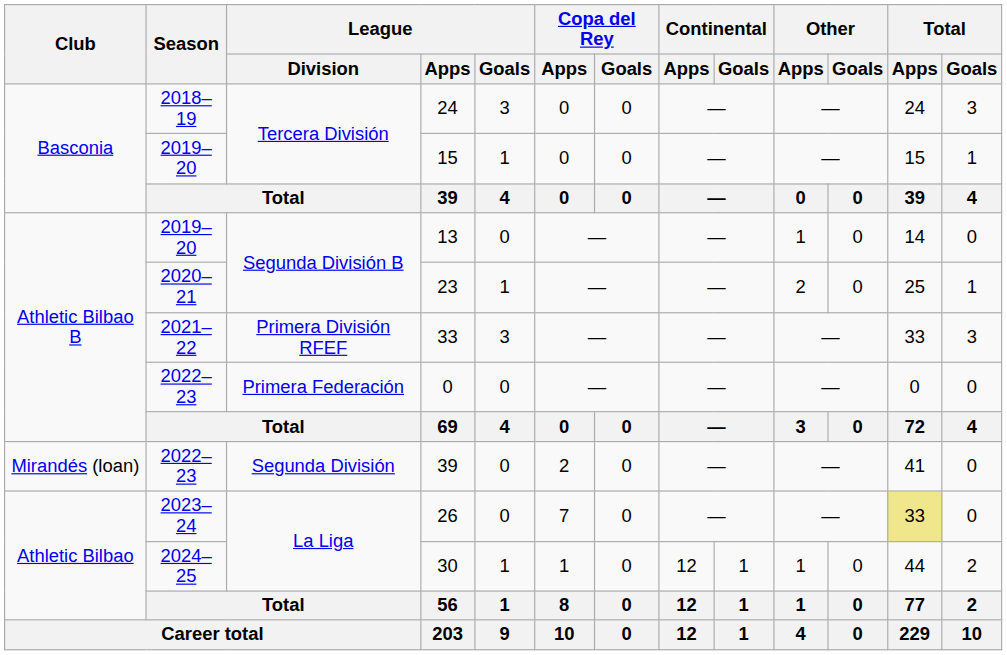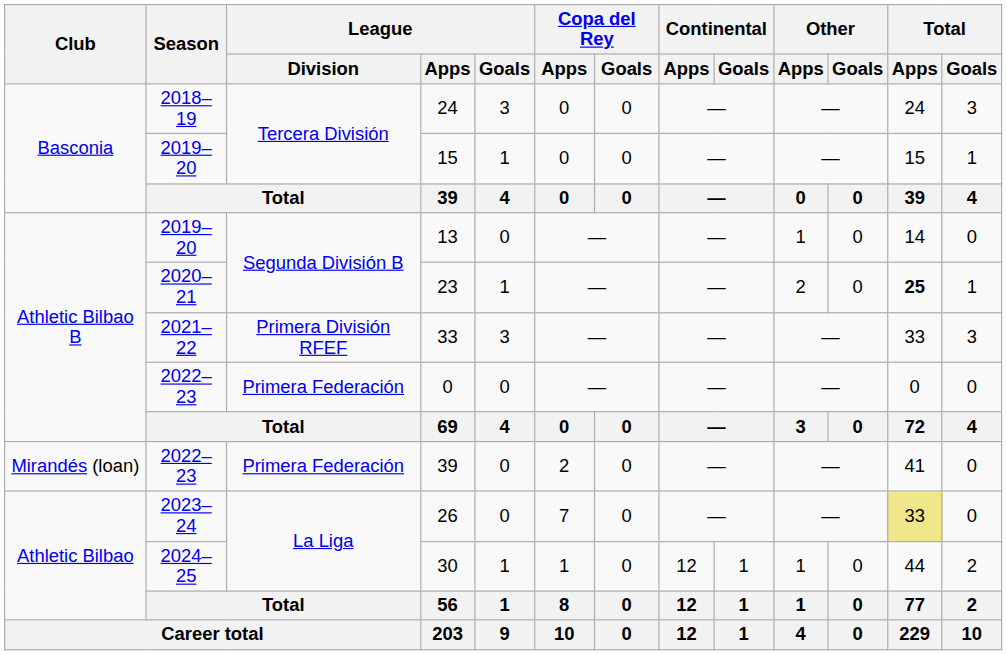 <table class="wikitable" style="text-align:center">
 <tr>
 <th rowspan="2">Club</th>
 <th rowspan="2">Season</th>
 <th colspan="3">League</th>
 <th colspan="2"><a href='#'>Copa del Rey</a></th>
 <th colspan="2">Continental</th>
 <th colspan="2">Other</th>
 <th colspan="2">Total</th>
 </tr>
 <tr>
 <th>Division</th>
 <th>Apps</th>
 <th>Goals</th>
 <th>Apps</th>
 <th>Goals</th>
 <th>Apps</th>
 <th>Goals</th>
 <th>Apps</th>
 <th>Goals</th>
 <th>Apps</th>
 <th>Goals</th>
 </tr>
 <tr>
 <td rowspan="3"><a href='#'>Basconia</a></td>
 <td><a href='#'>2018–19</a></td>
 <td rowspan="2"><a href='#'>Tercera División</a></td>
 <td>24</td>
 <td>3</td>
 <td>0</td>
 <td>0</td>
 <td colspan="2">—</td>
 <td colspan="2">—</td>
 <td>24</td>
 <td>3</td>
 </tr>
 <tr>
 <td><a href='#'>2019–20</a></td>
 <td>15</td>
 <td>1</td>
 <td>0</td>
 <td>0</td>
 <td colspan="2">—</td>
 <td colspan="2">—</td>
 <td>15</td>
 <td>1</td>
 </tr>
 <tr>
 <th colspan="2">Total</th>
 <th>39</th>
 <th>4</th>
 <th>0</th>
 <th>0</th>
 <th colspan="2">—</th>
 <th>0</th>
 <th>0</th>
 <th>39</th>
 <th>4</th>
 </tr>
 <tr>
 <td rowspan="5"><a href='#'>Athletic Bilbao B</a></td>
 <td><a href='#'>2019–20</a></td>
 <td rowspan="2"><a href='#'>Segunda División B</a></td>
 <td>13</td>
 <td>0</td>
 <td colspan="2">—</td>
 <td colspan="2">—</td>
 <td>1</td>
 <td>0</td>
 <td>14</td>
 <td>0</td>
 </tr>
 <tr>
 <td><a href='#'>2020–21</a></td>
 <td>23</td>
 <td>1</td>
 <td colspan="2">—</td>
 <td colspan="2">—</td>
 <td>2</td>
 <td>0</td>
-<td>25</td>
+<td><strong>25</strong></td>
 <td>1</td>
 </tr>
 <tr>
 <td><a href='#'>2021–22</a></td>
 <td><a href='#'>Primera División RFEF</a></td>
 <td>33</td>
 <td>3</td>
 <td colspan="2">—</td>
 <td colspan="2">—</td>
 <td colspan="2">—</td>
 <td>33</td>
 <td>3</td>
 </tr>
 <tr>
 <td><a href='#'>2022–23</a></td>
 <td><a href='#'>Primera Federación</a></td>
 <td>0</td>
 <td>0</td>
 <td colspan="2">—</td>
 <td colspan="2">—</td>
 <td colspan="2">—</td>
 <td>0</td>
 <td>0</td>
 </tr>
 <tr>
 <th colspan="2">Total</th>
 <th>69</th>
 <th>4</th>
 <th>0</th>
 <th>0</th>
 <th colspan="2">—</th>
 <th>3</th>
 <th>0</th>
 <th>72</th>
 <th>4</th>
 </tr>
 <tr>
 <td><a href='#'>Mirandés</a> (loan)</td>
 <td><a href='#'>2022–23</a></td>
-<td><a href='#'>Segunda División</a></td>
+<td><a href='#'>Primera Federación</a></td>
 <td>39</td>
 <td>0</td>
 <td>2</td>
 <td>0</td>
 <td colspan="2">—</td>
 <td colspan="2">—</td>
 <td>41</td>
 <td>0</td>
 </tr>
 <tr>
 <td rowspan="3"><a href='#'>Athletic Bilbao</a></td>
 <td><a href='#'>2023–24</a></td>
 <td rowspan="2"><a href='#'>La Liga</a></td>
 <td>26</td>
 <td>0</td>
 <td>7</td>
 <td>0</td>
 <td colspan="2">—</td>
 <td colspan="2">—</td>
 <td style="background: khaki;">33</td>
 <td>0</td>
 </tr>
 <tr>
 <td><a href='#'>2024–25</a></td>
 <td>30</td>
 <td>1</td>
 <td>1</td>
 <td>0</td>
 <td>12</td>
 <td>1</td>
 <td>1</td>
 <td>0</td>
 <td>44</td>
 <td>2</td>
 </tr>
 <tr>
 <th colspan="2">Total</th>
 <th>56</th>
 <th>1</th>
 <th>8</th>
 <th>0</th>
 <th>12</th>
 <th>1</th>
 <th>1</th>
 <th>0</th>
 <th>77</th>
 <th>2</th>
 </tr>
 <tr>
 <th colspan="3">Career total</th>
 <th>203</th>
 <th>9</th>
 <th>10</th>
 <th>0</th>
 <th>12</th>
 <th>1</th>
 <th>4</th>
 <th>0</th>
 <th>229</th>
 <th>10</th>
 </tr>
 </table>
